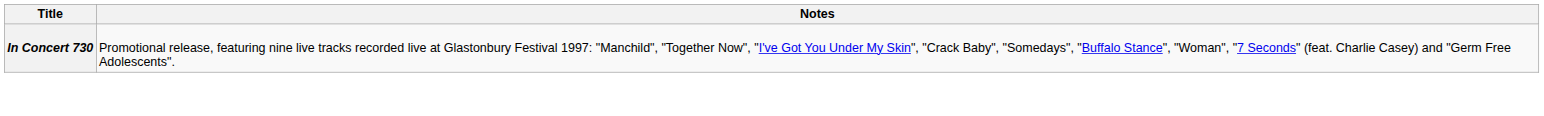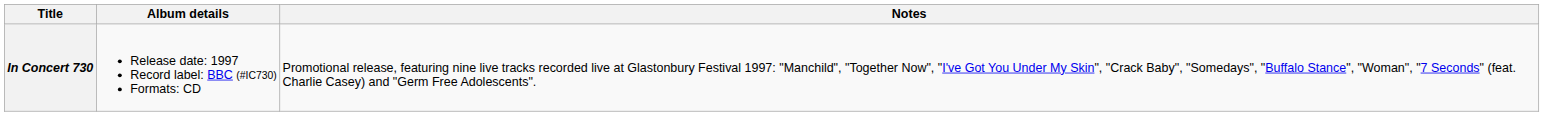 <table class="wikitable plainrowheaders">
 <tr>
 <th scope="col">Title</th>
+<th scope="col">Album details</th>
 <th>Notes</th>
 </tr>
 <tr>
 <th scope="row"><em>In Concert 730</em></th>
+<td><br><ul><li>Release date: 1997</li><li>Record label: <a href='#'>BBC</a> <small>(#IC730)</small></li><li>Formats: CD</li></ul></td>
 <td><br>Promotional release, featuring nine live tracks recorded live at Glastonbury Festival 1997: "Manchild", "Together Now", "<a href='#'>I've Got You Under My Skin</a>", "Crack Baby", "Somedays", "<a href='#'>Buffalo Stance</a>", "Woman", "<a href='#'>7 Seconds</a>" (feat. Charlie Casey) and "Germ Free Adolescents".</td>
 </tr>
 </table>
